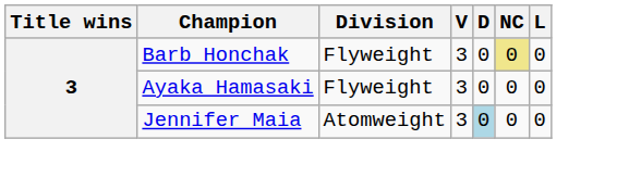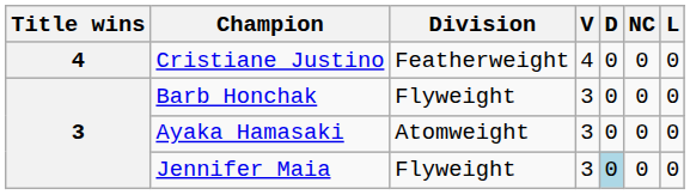 <table class="wikitable" style="text-align:center">
 <tr>
 <th>Title wins</th>
 <th>Champion</th>
 <th>Division</th>
 <th>V</th>
 <th>D</th>
 <th>NC</th>
 <th>L</th>
 </tr>
 <tr>
-<th rowspan="3">3</th>
-<td style="text-align:left"> <a href='#'>Barb Honchak</a></td>
-<td style="text-align:left">Flyweight</td>
-<td>3</td>
+<th rowspan="1">4</th>
+<td style="text-align:left"> <a href='#'>Cristiane Justino</a></td>
+<td style="text-align:left">Featherweight</td>
+<td>4</td>
 <td>0</td>
-<td style="background: khaki;">0</td>
+<td>0</td>
 <td>0</td>
 </tr>
 <tr>
-<td style="text-align:left"> <a href='#'>Ayaka Hamasaki</a></td>
+<th rowspan="3">3</th>
+<td style="text-align:left"> <a href='#'>Barb Honchak</a></td>
 <td style="text-align:left">Flyweight</td>
 <td>3</td>
 <td>0</td>
 <td>0</td>
 <td>0</td>
 </tr>
 <tr>
+<td style="text-align:left"> <a href='#'>Ayaka Hamasaki</a></td>
+<td style="text-align:left">Atomweight</td>
+<td>3</td>
+<td>0</td>
+<td>0</td>
+<td>0</td>
+</tr>
+<tr>
 <td style="text-align:left"> <a href='#'>Jennifer Maia</a></td>
-<td style="text-align:left">Atomweight</td>
+<td style="text-align:left">Flyweight</td>
 <td>3</td>
 <td style="background: lightblue;">0</td>
 <td>0</td>
 <td>0</td>
 </tr>
 </table>
